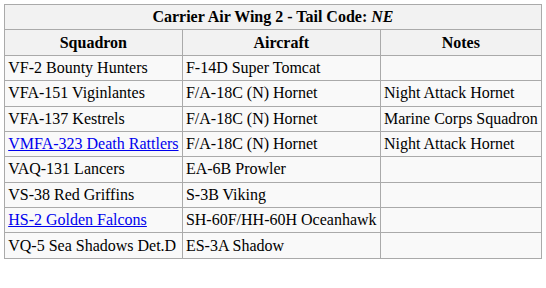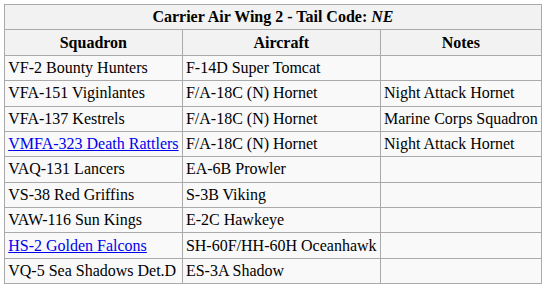 <table class="wikitable">
 <tr>
 <th colspan="3">Carrier Air Wing 2  - Tail Code: <em>NE</em></th>
 </tr>
 <tr>
 <th>Squadron</th>
 <th>Aircraft</th>
 <th>Notes</th>
 </tr>
 <tr>
 <td>VF-2 Bounty Hunters</td>
 <td>F-14D Super Tomcat</td>
 <td></td>
 </tr>
 <tr>
 <td>VFA-151 Viginlantes</td>
 <td>F/A-18C (N) Hornet</td>
 <td>Night Attack Hornet</td>
 </tr>
 <tr>
 <td>VFA-137 Kestrels</td>
 <td>F/A-18C (N) Hornet</td>
 <td>Marine Corps Squadron</td>
 </tr>
 <tr>
 <td><a href='#'>VMFA-323 Death Rattlers</a></td>
 <td>F/A-18C (N) Hornet</td>
 <td>Night Attack Hornet</td>
 </tr>
 <tr>
 <td>VAQ-131 Lancers</td>
 <td>EA-6B Prowler</td>
 <td></td>
 </tr>
 <tr>
 <td>VS-38 Red Griffins</td>
 <td>S-3B Viking</td>
 <td></td>
 </tr>
 <tr>
+<td>VAW-116 Sun Kings</td>
+<td>E-2C Hawkeye</td>
+<td></td>
+</tr>
+<tr>
 <td><a href='#'>HS-2 Golden Falcons</a></td>
 <td>SH-60F/HH-60H Oceanhawk</td>
 <td></td>
 </tr>
 <tr>
 <td>VQ-5 Sea Shadows Det.D</td>
 <td>ES-3A Shadow</td>
 <td></td>
 </tr>
 </table>
